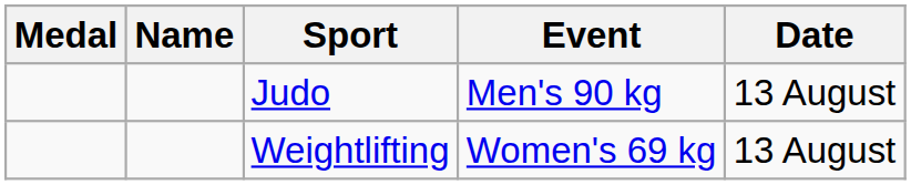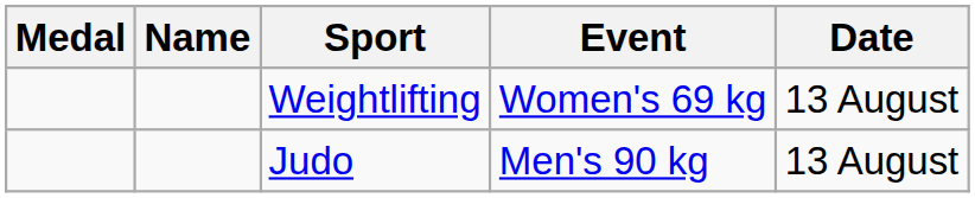 <table class="wikitable sortable" style="font-size:95%">
 <tr>
 <th>Medal</th>
 <th>Name</th>
 <th>Sport</th>
 <th>Event</th>
 <th>Date</th>
 </tr>
 <tr>
 <td></td>
 <td></td>
-<td><a href='#'>Judo</a></td>
-<td><a href='#'>Men's 90 kg</a></td>
+<td><a href='#'>Weightlifting</a></td>
+<td><a href='#'>Women's 69 kg</a></td>
 <td>13 August</td>
 </tr>
 <tr>
 <td></td>
 <td></td>
-<td><a href='#'>Weightlifting</a></td>
-<td><a href='#'>Women's 69 kg</a></td>
+<td><a href='#'>Judo</a></td>
+<td><a href='#'>Men's 90 kg</a></td>
 <td>13 August</td>
 </tr>
 </table>
